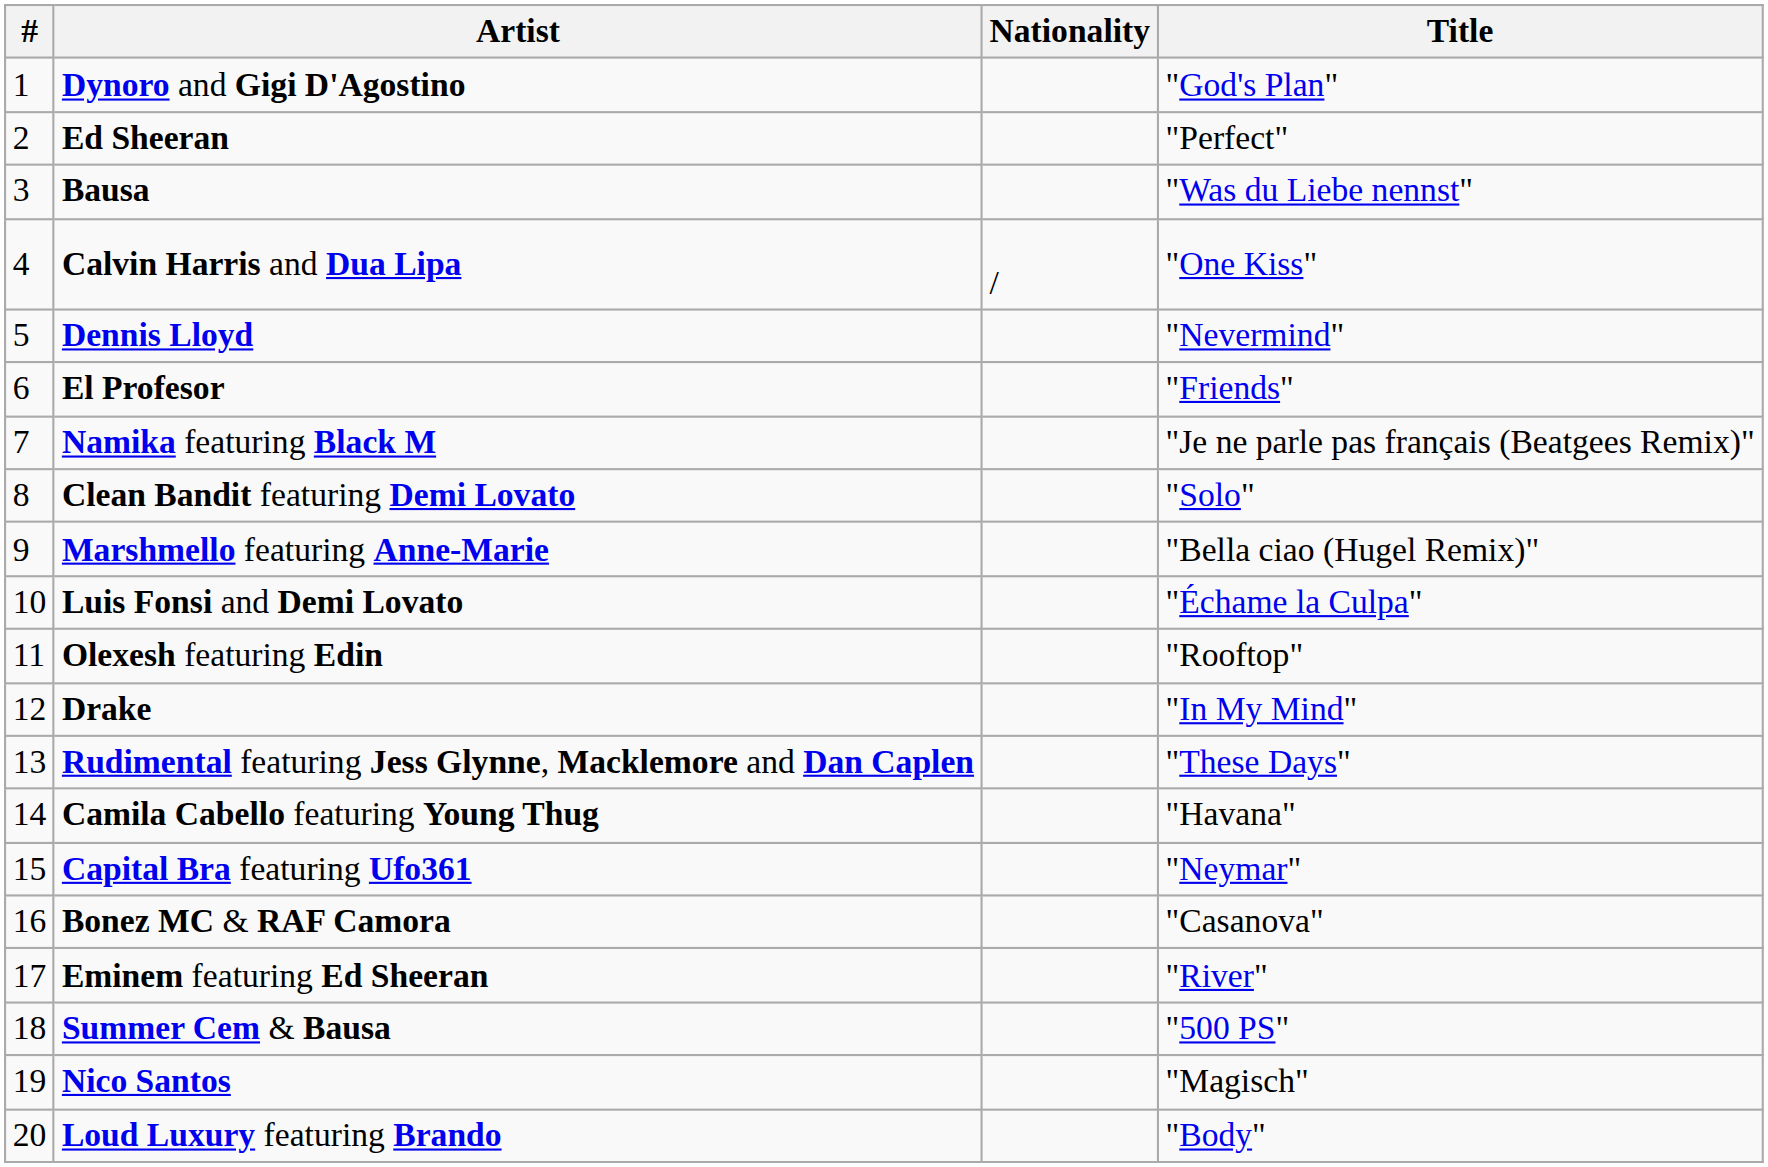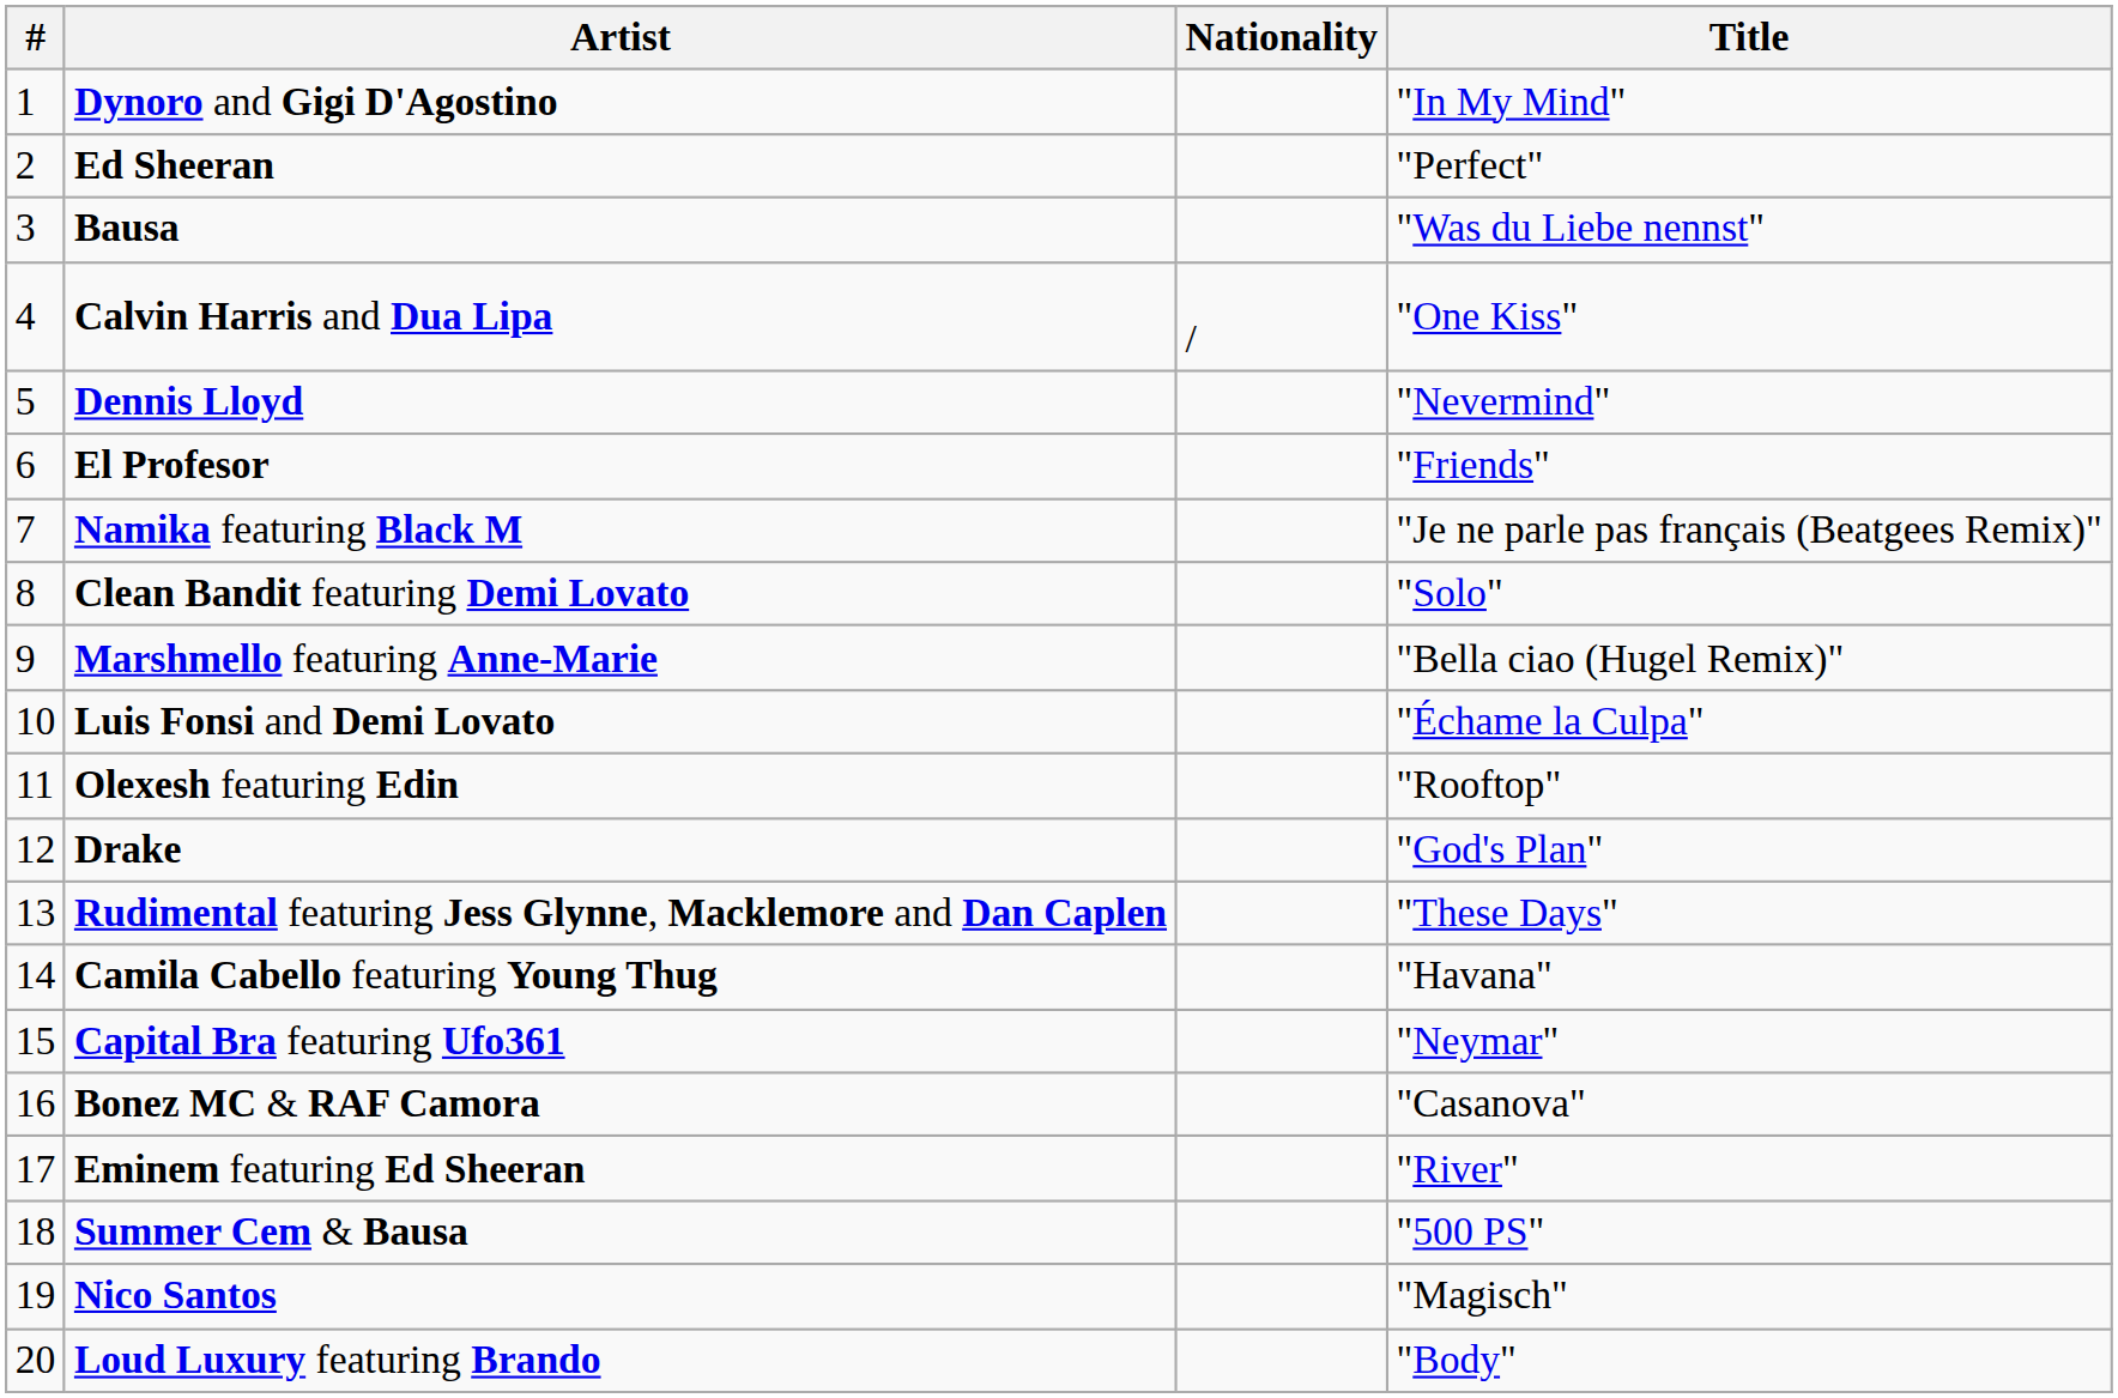 <table class="wikitable sortable">
 <tr>
 <th>#</th>
 <th>Artist</th>
 <th>Nationality</th>
 <th>Title</th>
 </tr>
 <tr>
 <td>1</td>
 <td><strong><a href='#'>Dynoro</a></strong> and <strong>Gigi D'Agostino</strong></td>
 <td><br></td>
-<td>"<a href='#'>God's Plan</a>"</td>
+<td>"<a href='#'>In My Mind</a>"</td>
 </tr>
 <tr>
 <td>2</td>
 <td><strong>Ed Sheeran</strong></td>
 <td></td>
 <td>"Perfect"</td>
 </tr>
 <tr>
 <td>3</td>
 <td><strong>Bausa</strong></td>
 <td></td>
 <td>"<a href='#'>Was du Liebe nennst</a>"</td>
 </tr>
 <tr>
 <td>4</td>
 <td><strong>Calvin Harris</strong> and <strong><a href='#'>Dua Lipa</a></strong></td>
 <td><br>/</td>
 <td>"<a href='#'>One Kiss</a>"</td>
 </tr>
 <tr>
 <td>5</td>
 <td><strong><a href='#'>Dennis Lloyd</a></strong></td>
 <td></td>
 <td>"<a href='#'>Nevermind</a>"</td>
 </tr>
 <tr>
 <td>6</td>
 <td><strong>El Profesor</strong></td>
 <td></td>
 <td>"<a href='#'>Friends</a>"</td>
 </tr>
 <tr>
 <td>7</td>
 <td><strong><a href='#'>Namika</a></strong> featuring <strong><a href='#'>Black M</a></strong></td>
 <td><br></td>
 <td>"Je ne parle pas français (Beatgees Remix)"</td>
 </tr>
 <tr>
 <td>8</td>
 <td><strong>Clean Bandit</strong> featuring <strong><a href='#'>Demi Lovato</a></strong></td>
 <td><br></td>
 <td>"<a href='#'>Solo</a>"</td>
 </tr>
 <tr>
 <td>9</td>
 <td><strong><a href='#'>Marshmello</a></strong> featuring <strong><a href='#'>Anne-Marie</a></strong></td>
 <td><br></td>
 <td>"Bella ciao (Hugel Remix)"</td>
 </tr>
 <tr>
 <td>10</td>
 <td><strong>Luis Fonsi</strong> and <strong>Demi Lovato</strong></td>
 <td><br></td>
 <td>"<a href='#'>Échame la Culpa</a>"</td>
 </tr>
 <tr>
 <td>11</td>
 <td><strong>Olexesh</strong> featuring <strong>Edin</strong></td>
 <td></td>
 <td>"Rooftop"</td>
 </tr>
 <tr>
 <td>12</td>
 <td><strong>Drake</strong></td>
 <td></td>
-<td>"<a href='#'>In My Mind</a>"</td>
+<td>"<a href='#'>God's Plan</a>"</td>
 </tr>
 <tr>
 <td>13</td>
 <td><strong><a href='#'>Rudimental</a></strong> featuring <strong>Jess Glynne</strong>, <strong>Macklemore</strong> and <strong><a href='#'>Dan Caplen</a></strong></td>
 <td><br></td>
 <td>"<a href='#'>These Days</a>"</td>
 </tr>
 <tr>
 <td>14</td>
 <td><strong>Camila Cabello</strong> featuring <strong>Young Thug</strong></td>
 <td><br></td>
 <td>"Havana"</td>
 </tr>
 <tr>
 <td>15</td>
 <td><strong><a href='#'>Capital Bra</a></strong> featuring <strong><a href='#'>Ufo361</a></strong></td>
 <td></td>
 <td>"<a href='#'>Neymar</a>"</td>
 </tr>
 <tr>
 <td>16</td>
 <td><strong>Bonez MC</strong> & <strong>RAF Camora</strong></td>
 <td></td>
 <td>"Casanova"</td>
 </tr>
 <tr>
 <td>17</td>
 <td><strong>Eminem</strong> featuring <strong>Ed Sheeran</strong></td>
 <td><br></td>
 <td>"<a href='#'>River</a>"</td>
 </tr>
 <tr>
 <td>18</td>
 <td><strong><a href='#'>Summer Cem</a></strong> & <strong>Bausa</strong></td>
 <td></td>
 <td>"<a href='#'>500 PS</a>"</td>
 </tr>
 <tr>
 <td>19</td>
 <td><strong><a href='#'>Nico Santos</a></strong></td>
 <td></td>
 <td>"Magisch"</td>
 </tr>
 <tr>
 <td>20</td>
 <td><strong><a href='#'>Loud Luxury</a></strong> featuring <strong><a href='#'>Brando</a></strong></td>
 <td><br></td>
 <td>"<a href='#'>Body</a>"</td>
 </tr>
 <tr>
 </tr>
 </table>
